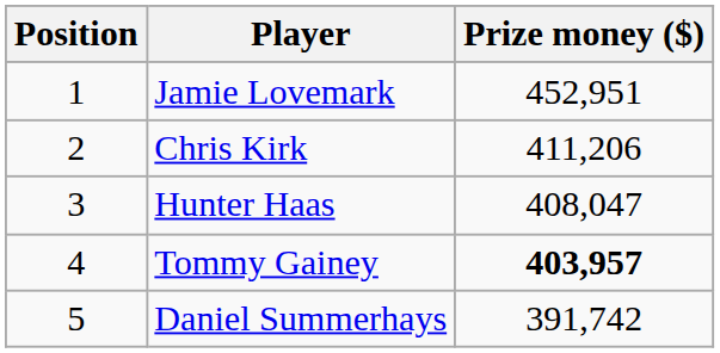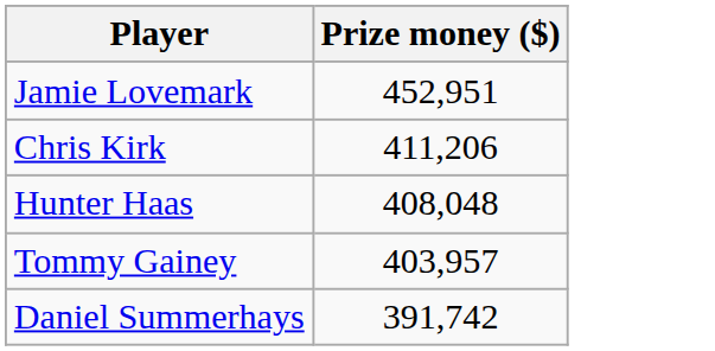 <table class="wikitable">
 <tr>
-<th>Position</th>
 <th>Player</th>
 <th>Prize money ($)</th>
 </tr>
 <tr>
-<td align=center>1</td>
 <td> <a href='#'>Jamie Lovemark</a></td>
 <td align=center>452,951</td>
 </tr>
 <tr>
-<td align=center>2</td>
 <td> <a href='#'>Chris Kirk</a></td>
 <td align=center>411,206</td>
 </tr>
 <tr>
-<td align=center>3</td>
 <td> <a href='#'>Hunter Haas</a></td>
-<td align=center>408,047</td>
+<td align=center>408,048</td>
 </tr>
 <tr>
-<td align=center>4</td>
 <td> <a href='#'>Tommy Gainey</a></td>
-<td align=center><strong>403,957</strong></td>
+<td align=center>403,957</td>
 </tr>
 <tr>
-<td align=center>5</td>
 <td> <a href='#'>Daniel Summerhays</a></td>
 <td align=center>391,742</td>
 </tr>
 </table>
